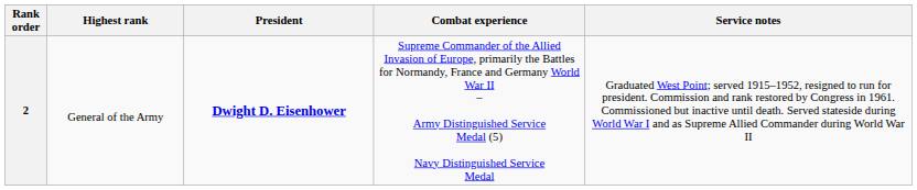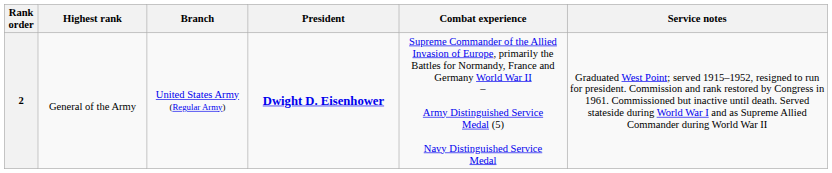 <table class=wikitable style="text-align:center;">
 <tr style="vertical-align:middle;">
 <th width="4%">Rank order</th>
 <th width="13%">Highest rank</th>
+<th width="12%">Branch</th>
 <th width="18%">President</th>
 <th width="20%">Combat experience</th>
 <th width="31%">Service notes</th>
 </tr>
 <tr>
 <th>2</th>
 <td><br>General of the Army</td>
+<td><a href='#'>United States Army</a><br><small>(<a href='#'>Regular Army</a>)</small></td>
 <td><big><strong><a href='#'>Dwight D. Eisenhower</a></strong></big></td>
 <td><a href='#'>Supreme Commander of the Allied Invasion of Europe</a>, primarily the Battles for Normandy, France and Germany <a href='#'>World War II</a><br>–<br><br><a href='#'>Army Distinguished Service<br> Medal</a> (5)<br><br><a href='#'>Navy Distinguished Service<br> Medal</a></td>
 <td>Graduated <a href='#'>West Point</a>; served 1915–1952, resigned to run for president. Commission and rank restored by Congress in 1961. Commissioned but inactive until death. Served stateside during <a href='#'>World War I</a> and as Supreme Allied Commander during World War II</td>
 </tr>
 </table>
